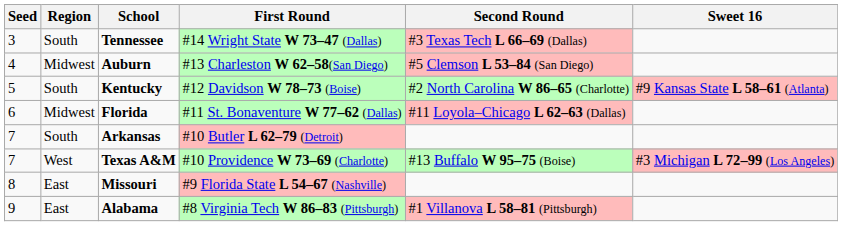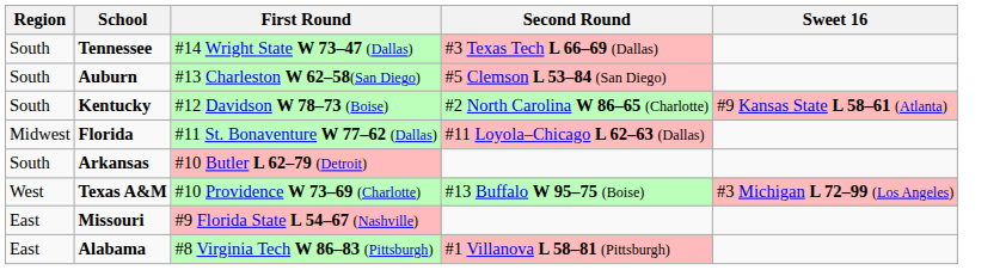 <table class="sortable wikitable" style="white-space:nowrap; font-size:90%;">
 <tr>
-<th>Seed</th>
 <th>Region</th>
 <th>School</th>
 <th>First Round</th>
 <th>Second Round</th>
 <th>Sweet 16</th>
 </tr>
 <tr>
-<td>3</td>
 <td>South</td>
 <td><strong>Tennessee</strong></td>
 <td bgcolor=#bfb>#14 <a href='#'>Wright State</a> <strong>W 73–47</strong> <small>(<a href='#'>Dallas</a>)</small></td>
 <td bgcolor=#fbb>#3 <a href='#'>Texas Tech</a> <strong>L 66–69</strong> <small>(Dallas)</small></td>
 <td></td>
 </tr>
 <tr>
-<td>4</td>
-<td>Midwest</td>
+<td>South</td>
 <td><strong>Auburn</strong></td>
 <td bgcolor=#bfb>#13 <a href='#'>Charleston</a> <strong>W 62–58</strong><small>(<a href='#'>San Diego</a>)</small></td>
 <td bgcolor=#fbb>#5 <a href='#'>Clemson</a> <strong>L  53–84</strong> <small>(San Diego)</small></td>
 <td></td>
 </tr>
 <tr>
-<td>5</td>
 <td>South</td>
 <td><strong>Kentucky</strong></td>
 <td bgcolor=#bfb>#12 <a href='#'>Davidson</a> <strong>W 78–73</strong> <small>(<a href='#'>Boise</a>)</small></td>
 <td bgcolor=#bfb>#2 <a href='#'>North Carolina</a> <strong>W 86–65</strong> <small>(Charlotte)</small></td>
 <td bgcolor=#fbb>#9 <a href='#'>Kansas State</a> <strong>L  58–61</strong> <small>(<a href='#'>Atlanta</a>)</small></td>
 </tr>
 <tr>
-<td>6</td>
 <td>Midwest</td>
 <td><strong>Florida</strong></td>
 <td bgcolor=#bfb>#11 <a href='#'>St. Bonaventure</a> <strong>W 77–62</strong> <small>(<a href='#'>Dallas</a>)</small></td>
 <td bgcolor=#fbb>#11 <a href='#'>Loyola–Chicago</a> <strong>L 62–63</strong> <small>(Dallas)</small></td>
 <td></td>
 </tr>
 <tr>
-<td>7</td>
 <td>South</td>
 <td><strong>Arkansas</strong></td>
 <td bgcolor=#fbb>#10 <a href='#'>Butler</a> <strong>L 62–79</strong> <small>(<a href='#'>Detroit</a>)</small></td>
 <td></td>
 <td></td>
 </tr>
 <tr>
-<td>7</td>
 <td>West</td>
 <td><strong>Texas A&M</strong></td>
 <td bgcolor=#bfb>#10 <a href='#'>Providence</a> <strong>W 73–69</strong> <small>(<a href='#'>Charlotte</a>)</small></td>
 <td bgcolor=#bfb>#13 <a href='#'>Buffalo</a> <strong>W 95–75</strong> <small>(Boise)</small></td>
 <td bgcolor=#fbb>#3 <a href='#'>Michigan</a> <strong>L  72–99</strong> <small>(<a href='#'>Los Angeles</a>)</small></td>
 </tr>
 <tr>
-<td>8</td>
 <td>East</td>
 <td><strong>Missouri</strong></td>
 <td bgcolor=#fbb>#9 <a href='#'>Florida State</a> <strong>L 54–67</strong> <small>(<a href='#'>Nashville</a>)</small></td>
 <td></td>
 <td></td>
 </tr>
 <tr>
-<td>9</td>
 <td>East</td>
 <td><strong>Alabama</strong></td>
 <td bgcolor=#bfb>#8 <a href='#'>Virginia Tech</a> <strong>W 86–83</strong> <small>(<a href='#'>Pittsburgh</a>)</small></td>
 <td bgcolor=#fbb>#1 <a href='#'>Villanova</a> <strong>L 58–81</strong> <small>(Pittsburgh)</small></td>
 <td></td>
 </tr>
 </table>
